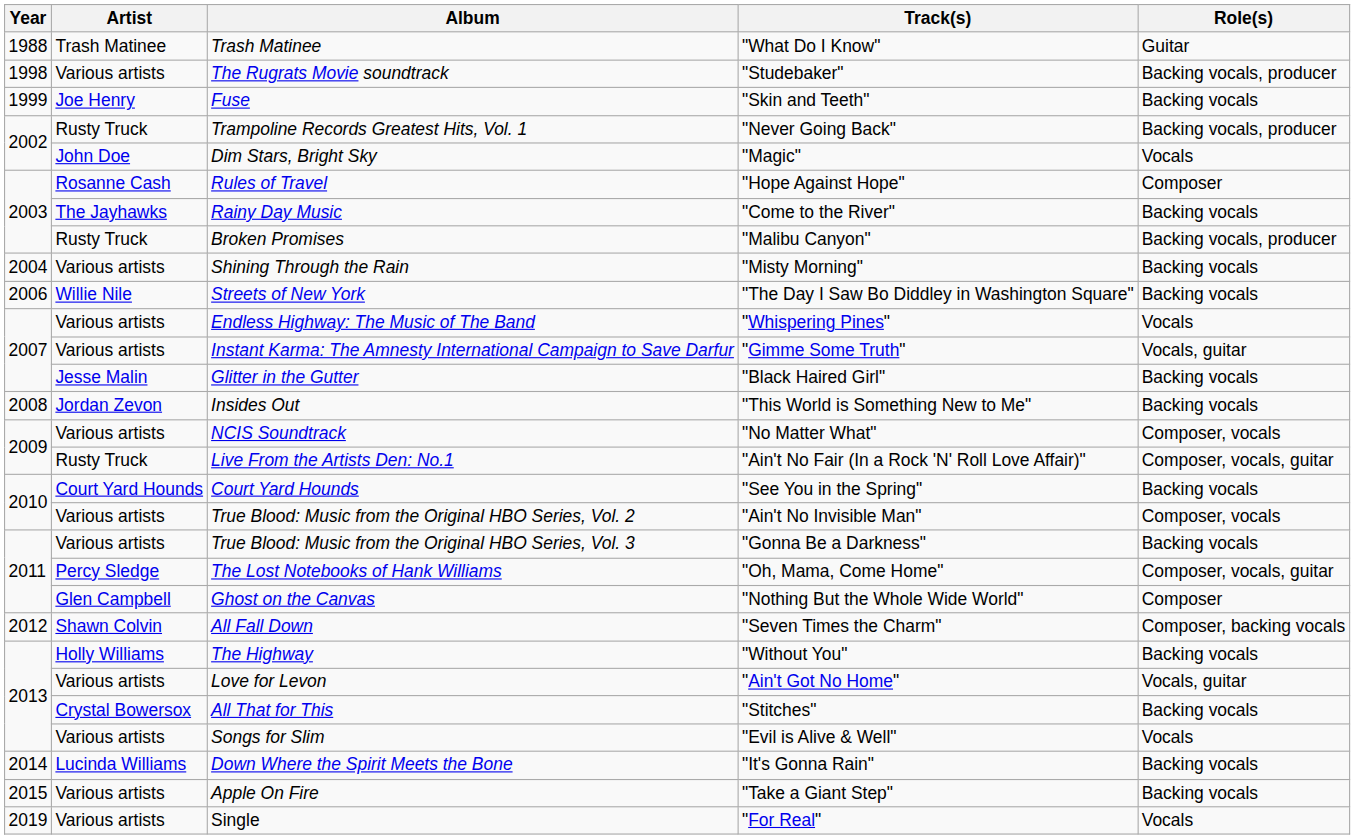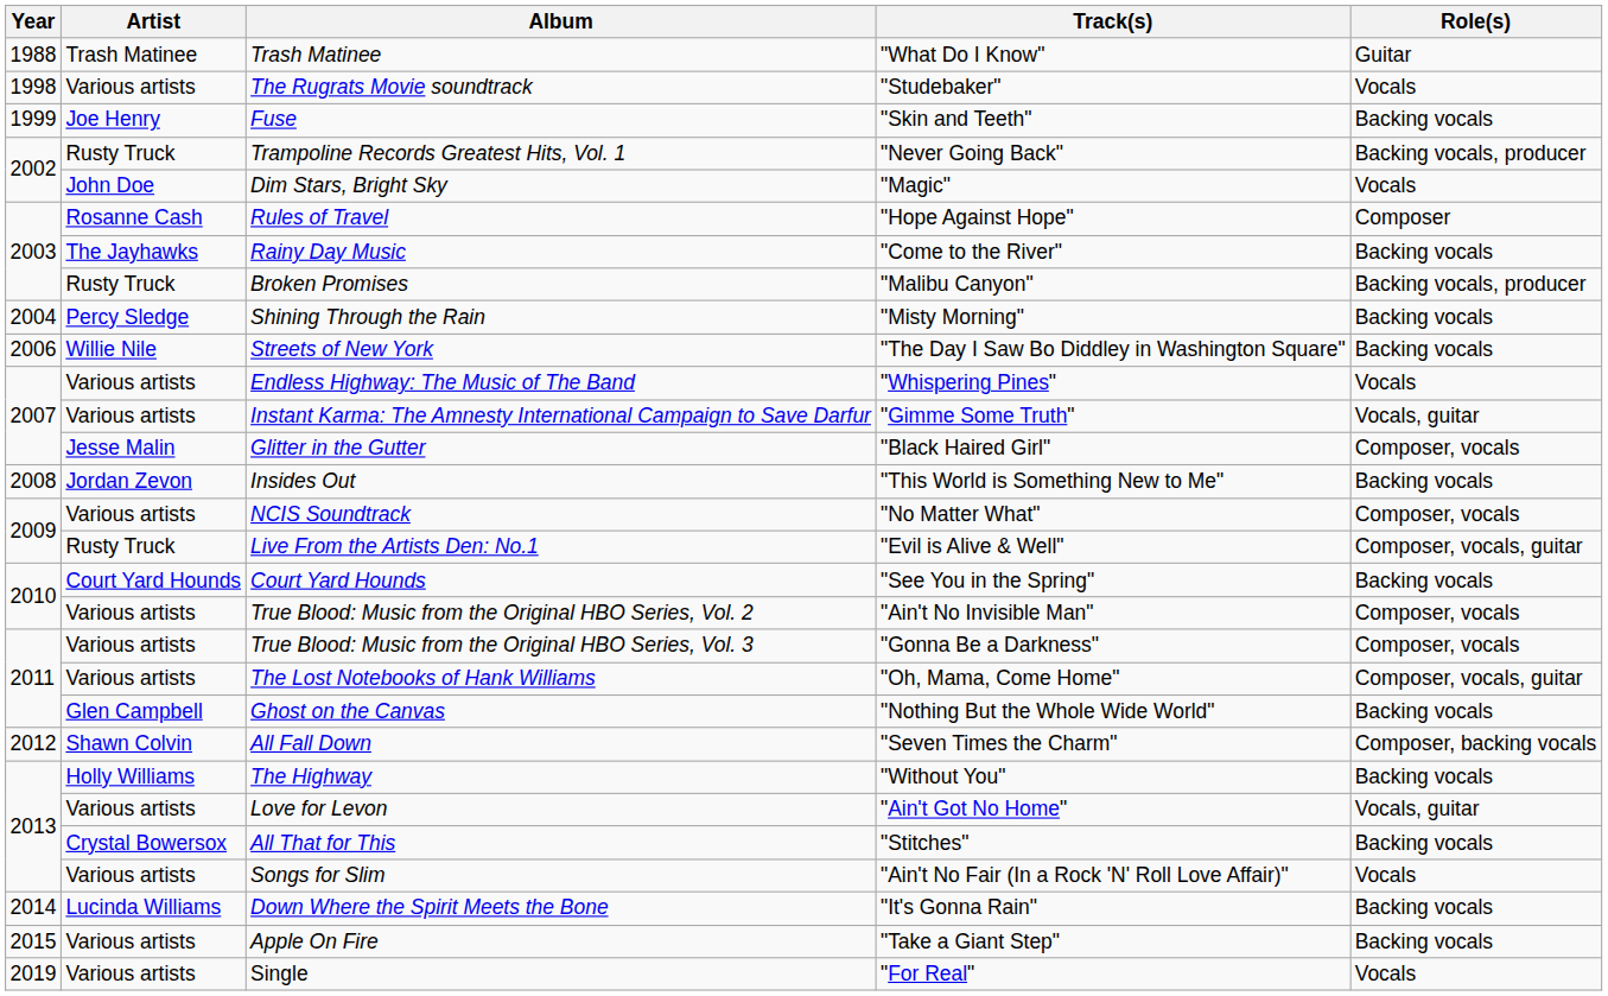 <table class="wikitable">
 <tr>
 <th><strong>Year</strong></th>
 <th><strong>Artist</strong></th>
 <th><strong>Album</strong></th>
 <th><strong>Track(s)</strong></th>
 <th><strong>Role(s)</strong></th>
 </tr>
 <tr>
 <td rowspan="1">1988</td>
 <td>Trash Matinee</td>
 <td><em>Trash Matinee</em></td>
 <td>"What Do I Know"</td>
 <td>Guitar</td>
 </tr>
 <tr>
 <td rowspan="1">1998</td>
 <td>Various artists</td>
 <td><em><a href='#'>The Rugrats Movie</a> soundtrack</em></td>
 <td>"Studebaker"</td>
-<td>Backing vocals, producer</td>
+<td>Vocals</td>
 </tr>
 <tr>
 <td rowspan="1">1999</td>
 <td><a href='#'>Joe Henry</a></td>
 <td><em><a href='#'>Fuse</a></em></td>
 <td>"Skin and Teeth"</td>
 <td>Backing vocals</td>
 </tr>
 <tr>
 <td rowspan="2">2002</td>
 <td>Rusty Truck</td>
 <td><em>Trampoline Records Greatest Hits, Vol. 1</em></td>
 <td>"Never Going Back"</td>
 <td>Backing vocals, producer</td>
 </tr>
 <tr>
 <td><a href='#'>John Doe</a></td>
 <td><em>Dim Stars, Bright Sky</em></td>
 <td>"Magic"</td>
 <td>Vocals</td>
 </tr>
 <tr>
 <td rowspan="3">2003</td>
 <td><a href='#'>Rosanne Cash</a></td>
 <td><em><a href='#'>Rules of Travel</a></em></td>
 <td>"Hope Against Hope"</td>
 <td>Composer</td>
 </tr>
 <tr>
 <td><a href='#'>The Jayhawks</a></td>
 <td><em><a href='#'>Rainy Day Music</a></em></td>
 <td>"Come to the River"</td>
 <td>Backing vocals</td>
 </tr>
 <tr>
 <td>Rusty Truck</td>
 <td><em>Broken Promises</em></td>
 <td>"Malibu Canyon"</td>
 <td>Backing vocals, producer</td>
 </tr>
 <tr>
 <td rowspan="1">2004</td>
-<td>Various artists</td>
+<td><a href='#'>Percy Sledge</a></td>
 <td><em>Shining Through the Rain</em></td>
 <td>"Misty Morning"</td>
 <td>Backing vocals</td>
 </tr>
 <tr>
 <td rowspan="1">2006</td>
 <td><a href='#'>Willie Nile</a></td>
 <td><em><a href='#'>Streets of New York</a></em></td>
 <td>"The Day I Saw Bo Diddley in Washington Square"</td>
 <td>Backing vocals</td>
 </tr>
 <tr>
 <td rowspan="3">2007</td>
 <td>Various artists</td>
 <td><em><a href='#'>Endless Highway: The Music of The Band</a></em></td>
 <td>"<a href='#'>Whispering Pines</a>"</td>
 <td>Vocals</td>
 </tr>
 <tr>
 <td>Various artists</td>
 <td><em><a href='#'>Instant Karma: The Amnesty International Campaign to Save Darfur</a></em></td>
 <td>"<a href='#'>Gimme Some Truth</a>"</td>
 <td>Vocals, guitar</td>
 </tr>
 <tr>
 <td><a href='#'>Jesse Malin</a></td>
 <td><em><a href='#'>Glitter in the Gutter</a></em></td>
 <td>"Black Haired Girl"</td>
-<td>Backing vocals</td>
+<td>Composer, vocals</td>
 </tr>
 <tr>
 <td rowspan="1">2008</td>
 <td><a href='#'>Jordan Zevon</a></td>
 <td><em>Insides Out</em></td>
 <td>"This World is Something New to Me"</td>
 <td>Backing vocals</td>
 </tr>
 <tr>
 <td rowspan="2">2009</td>
 <td>Various artists</td>
 <td><em><a href='#'>NCIS Soundtrack</a></em></td>
 <td>"No Matter What"</td>
 <td>Composer, vocals</td>
 </tr>
 <tr>
 <td>Rusty Truck</td>
 <td><em><a href='#'>Live From the Artists Den: No.1</a></em></td>
-<td>"Ain't No Fair (In a Rock 'N' Roll Love Affair)"</td>
+<td>"Evil is Alive & Well"</td>
 <td>Composer, vocals, guitar</td>
 </tr>
 <tr>
 <td rowspan="2">2010</td>
 <td><a href='#'>Court Yard Hounds</a></td>
 <td><em><a href='#'>Court Yard Hounds</a></em></td>
 <td>"See You in the Spring"</td>
 <td>Backing vocals</td>
 </tr>
 <tr>
 <td>Various artists</td>
 <td><em>True Blood: Music from the Original HBO Series, Vol. 2</em></td>
 <td>"Ain't No Invisible Man"</td>
 <td>Composer, vocals</td>
 </tr>
 <tr>
 <td rowspan="3">2011</td>
 <td>Various artists</td>
 <td><em>True Blood: Music from the Original HBO Series, Vol. 3</em></td>
 <td>"Gonna Be a Darkness"</td>
-<td>Backing vocals</td>
+<td>Composer, vocals</td>
 </tr>
 <tr>
-<td><a href='#'>Percy Sledge</a></td>
+<td>Various artists</td>
 <td><em><a href='#'>The Lost Notebooks of Hank Williams</a></em></td>
 <td>"Oh, Mama, Come Home"</td>
 <td>Composer, vocals, guitar</td>
 </tr>
 <tr>
 <td><a href='#'>Glen Campbell</a></td>
 <td><em><a href='#'>Ghost on the Canvas</a></em></td>
 <td>"Nothing But the Whole Wide World"</td>
-<td>Composer</td>
+<td>Backing vocals</td>
 </tr>
 <tr>
 <td rowspan="1">2012</td>
 <td><a href='#'>Shawn Colvin</a></td>
 <td><em><a href='#'>All Fall Down</a></em></td>
 <td>"Seven Times the Charm"</td>
 <td>Composer, backing vocals</td>
 </tr>
 <tr>
 <td rowspan="4">2013</td>
 <td><a href='#'>Holly Williams</a></td>
 <td><em><a href='#'>The Highway</a></em></td>
 <td>"Without You"</td>
 <td>Backing vocals</td>
 </tr>
 <tr>
 <td>Various artists</td>
 <td><em>Love for Levon</em></td>
 <td>"<a href='#'>Ain't Got No Home</a>"</td>
 <td>Vocals, guitar</td>
 </tr>
 <tr>
 <td><a href='#'>Crystal Bowersox</a></td>
 <td><em><a href='#'>All That for This</a></em></td>
 <td>"Stitches"</td>
 <td>Backing vocals</td>
 </tr>
 <tr>
 <td>Various artists</td>
 <td><em>Songs for Slim</em></td>
-<td>"Evil is Alive & Well"</td>
+<td>"Ain't No Fair (In a Rock 'N' Roll Love Affair)"</td>
 <td>Vocals</td>
 </tr>
 <tr>
 <td rowspan="1">2014</td>
 <td><a href='#'>Lucinda Williams</a></td>
 <td><em><a href='#'>Down Where the Spirit Meets the Bone</a></em></td>
 <td>"It's Gonna Rain"</td>
 <td>Backing vocals</td>
 </tr>
 <tr>
 <td rowspan="1">2015</td>
 <td>Various artists</td>
 <td><em>Apple On Fire</em></td>
 <td>"Take a Giant Step"</td>
 <td>Backing vocals</td>
 </tr>
 <tr>
 <td rowspan="1">2019</td>
 <td>Various artists</td>
 <td>Single</td>
 <td>"<a href='#'>For Real</a>"</td>
 <td>Vocals</td>
 </tr>
 </table>
